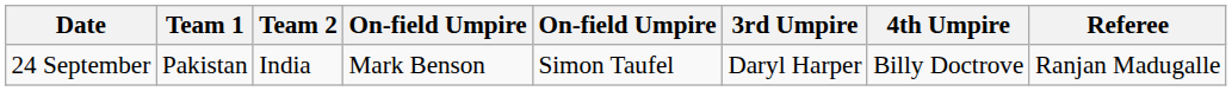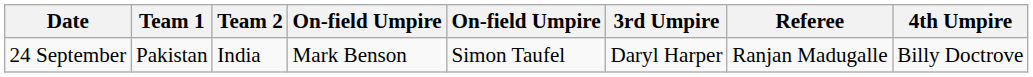 <table class="wikitable">
 <tr>
 <th>Date</th>
 <th>Team 1</th>
 <th>Team 2</th>
 <th>On-field Umpire</th>
 <th>On-field Umpire</th>
 <th>3rd Umpire</th>
+<th>Referee</th>
 <th>4th Umpire</th>
-<th>Referee</th>
 </tr>
 <tr>
 <td>24 September</td>
 <td>Pakistan</td>
 <td>India</td>
 <td>Mark Benson</td>
 <td>Simon Taufel</td>
 <td>Daryl Harper</td>
+<td>Ranjan Madugalle</td>
 <td>Billy Doctrove</td>
-<td>Ranjan Madugalle</td>
 </tr>
 </table>
